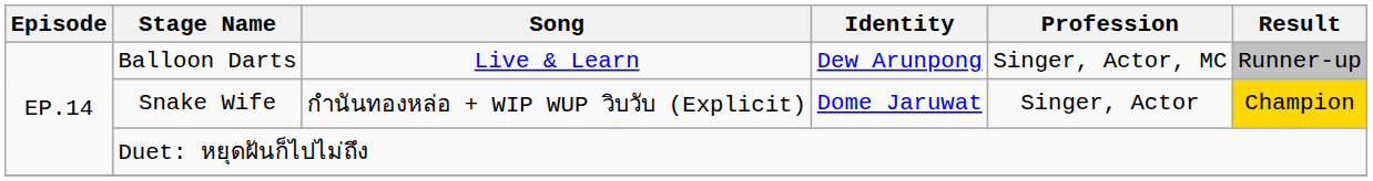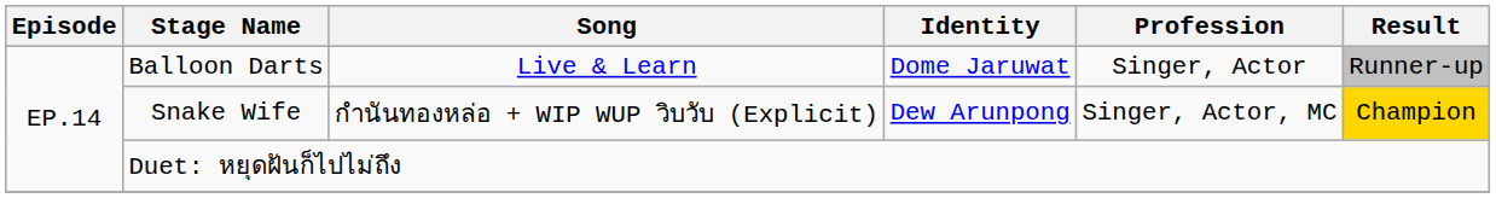 <table class="wikitable">
 <tr>
 <th>Episode</th>
 <th>Stage Name</th>
 <th>Song</th>
 <th>Identity</th>
 <th>Profession</th>
 <th>Result</th>
 </tr>
 <tr>
 <td rowspan="3" align="center">EP.14</td>
 <td style="text-align:center;">Balloon Darts</td>
 <td style="text-align:center;"><a href='#'>Live & Learn</a></td>
-<td style="text-align:center;"><a href='#'>Dew Arunpong</a></td>
-<td style="text-align:center;">Singer, Actor, MC</td>
+<td style="text-align:center;"><a href='#'>Dome Jaruwat</a></td>
+<td style="text-align:center;">Singer, Actor</td>
 <td style="text-align:center; background:Silver;">Runner-up</td>
 </tr>
 <tr>
 <td style="text-align:center;">Snake Wife</td>
 <td style="text-align:center;">กำนันทองหล่อ + WIP WUP วิบวับ (Explicit)</td>
-<td style="text-align:center;"><a href='#'>Dome Jaruwat</a></td>
-<td style="text-align:center;">Singer, Actor</td>
+<td style="text-align:center;"><a href='#'>Dew Arunpong</a></td>
+<td style="text-align:center;">Singer, Actor, MC</td>
 <td style="text-align:center; background:Gold;">Champion</td>
 </tr>
 <tr>
 <td colspan="5">Duet: หยุดฝันก็ไปไม่ถึง</td>
 </tr>
 <tr>
 </tr>
 </table>
